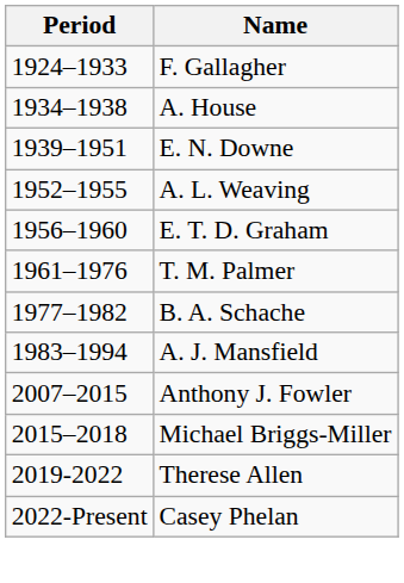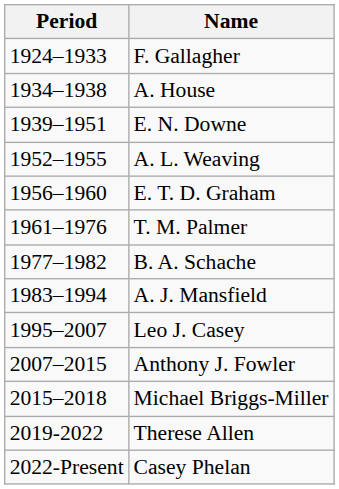 <table class="wikitable">
 <tr>
 <th>Period</th>
 <th>Name</th>
 </tr>
 <tr>
 <td>1924–1933</td>
 <td>F. Gallagher</td>
 </tr>
 <tr>
 <td>1934–1938</td>
 <td>A. House</td>
 </tr>
 <tr>
 <td>1939–1951</td>
 <td>E. N. Downe</td>
 </tr>
 <tr>
 <td>1952–1955</td>
 <td>A. L. Weaving</td>
 </tr>
 <tr>
 <td>1956–1960</td>
 <td>E. T. D. Graham</td>
 </tr>
 <tr>
 <td>1961–1976</td>
 <td>T. M. Palmer</td>
 </tr>
 <tr>
 <td>1977–1982</td>
 <td>B. A. Schache</td>
 </tr>
 <tr>
 <td>1983–1994</td>
 <td>A. J. Mansfield</td>
 </tr>
 <tr>
+<td>1995–2007</td>
+<td>Leo J. Casey</td>
+</tr>
+<tr>
 <td>2007–2015</td>
 <td>Anthony J. Fowler</td>
 </tr>
 <tr>
 <td>2015–2018</td>
 <td>Michael Briggs-Miller</td>
 </tr>
 <tr>
 <td>2019-2022</td>
 <td>Therese Allen</td>
 </tr>
 <tr>
 <td>2022-Present</td>
 <td>Casey Phelan</td>
 </tr>
 </table>
